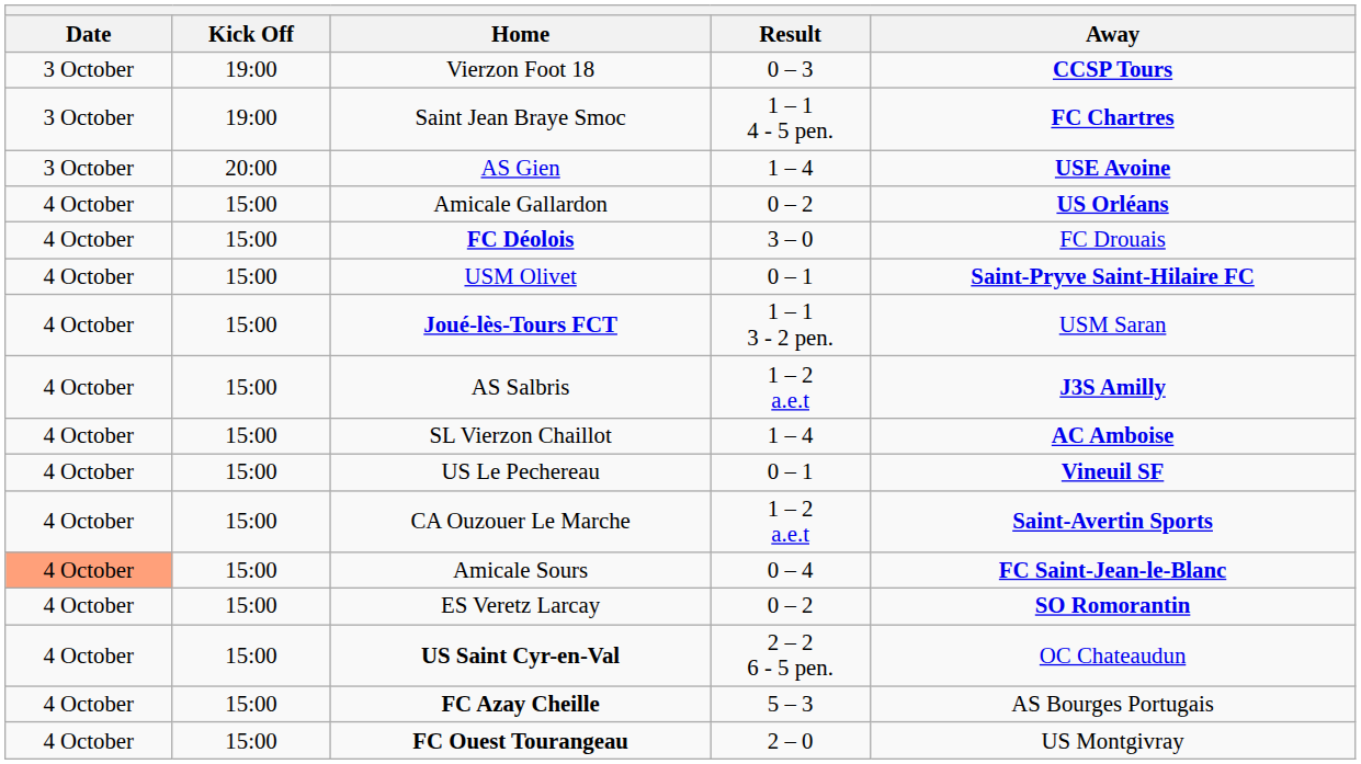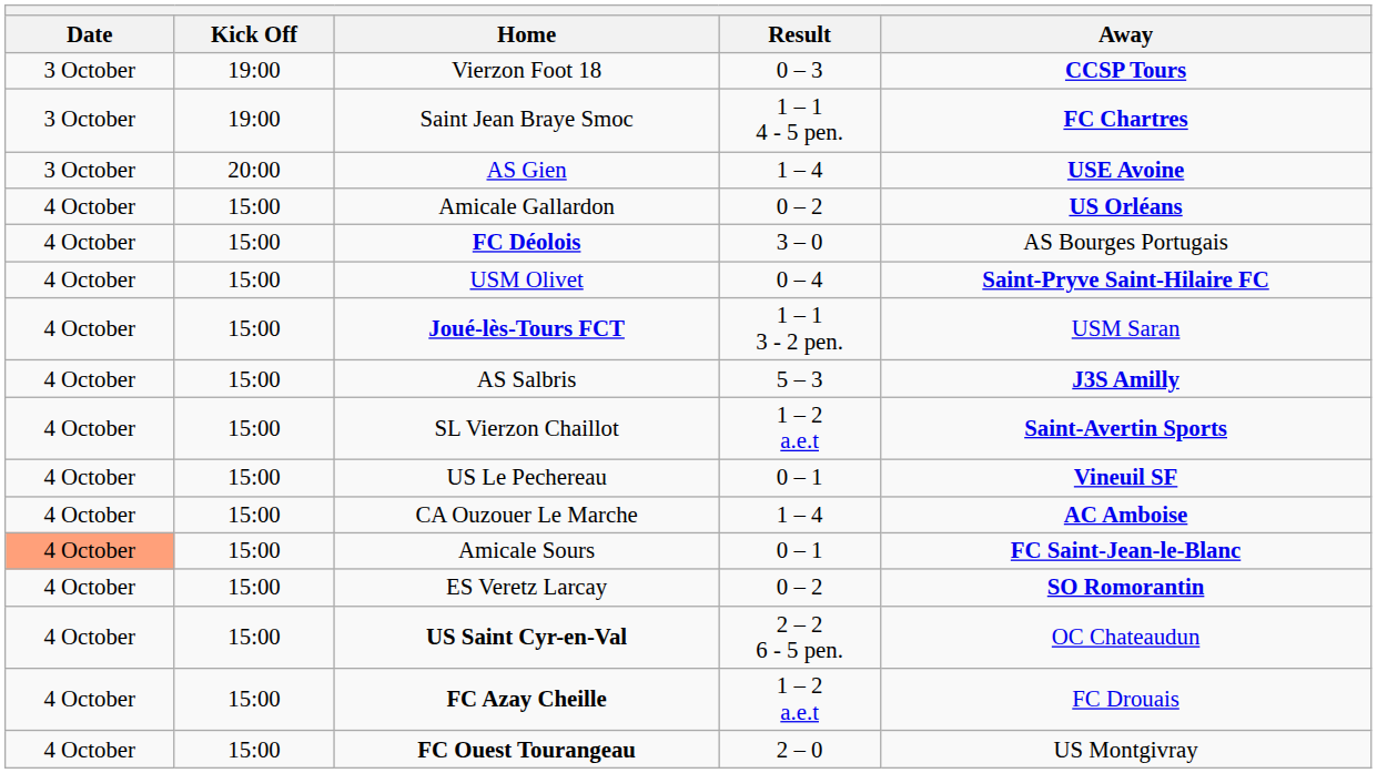 <table class="wikitable collapsible collapsed" style="font-size: 100%; margin:0px;" width="75%">
 <tr>
 <th colspan="7" style="text-align:left;"></th>
 </tr>
 <tr>
 <th><strong>Date</strong></th>
 <th><strong>Kick Off</strong></th>
 <th><strong>Home</strong></th>
 <th><strong>Result</strong></th>
 <th><strong>Away</strong></th>
 </tr>
 <tr>
 <td align=center>3 October</td>
 <td align=center>19:00</td>
 <td align=center>Vierzon Foot 18</td>
 <td align=center>0 – 3</td>
 <td align=center><strong><a href='#'>CCSP Tours</a></strong></td>
 </tr>
 <tr>
 <td align=center>3 October</td>
 <td align=center>19:00</td>
 <td align=center>Saint Jean Braye Smoc</td>
 <td align=center>1 – 1 <br> 4 - 5 pen.</td>
 <td align=center><strong><a href='#'>FC Chartres</a></strong></td>
 </tr>
 <tr>
 <td align=center>3 October</td>
 <td align=center>20:00</td>
 <td align=center><a href='#'>AS Gien</a></td>
 <td align=center>1 – 4</td>
 <td align=center><strong><a href='#'>USE Avoine</a></strong></td>
 </tr>
 <tr>
 <td align=center>4 October</td>
 <td align=center>15:00</td>
 <td align=center>Amicale Gallardon</td>
 <td align=center>0 – 2</td>
 <td align=center><strong><a href='#'>US Orléans</a></strong></td>
 </tr>
 <tr>
 <td align=center>4 October</td>
 <td align=center>15:00</td>
 <td align=center><strong><a href='#'>FC Déolois</a></strong></td>
 <td align=center>3 – 0</td>
-<td align=center><a href='#'>FC Drouais</a></td>
+<td align=center>AS Bourges Portugais</td>
 </tr>
 <tr>
 <td align=center>4 October</td>
 <td align=center>15:00</td>
 <td align=center><a href='#'>USM Olivet</a></td>
-<td align=center>0 – 1</td>
+<td align=center>0 – 4</td>
 <td align=center><strong><a href='#'>Saint-Pryve Saint-Hilaire FC</a></strong></td>
 </tr>
 <tr>
 <td align=center>4 October</td>
 <td align=center>15:00</td>
 <td align=center><strong><a href='#'>Joué-lès-Tours FCT</a></strong></td>
 <td align=center>1 – 1 <br> 3 - 2 pen.</td>
 <td align=center><a href='#'>USM Saran</a></td>
 </tr>
 <tr>
 <td align=center>4 October</td>
 <td align=center>15:00</td>
 <td align=center>AS Salbris</td>
-<td align=center>1 – 2 <br> <a href='#'>a.e.t</a></td>
+<td align=center>5 – 3</td>
 <td align=center><strong><a href='#'>J3S Amilly</a></strong></td>
 </tr>
 <tr>
 <td align=center>4 October</td>
 <td align=center>15:00</td>
 <td align=center>SL Vierzon Chaillot</td>
-<td align=center>1 – 4</td>
-<td align=center><strong><a href='#'>AC Amboise</a></strong></td>
+<td align=center>1 – 2 <br> <a href='#'>a.e.t</a></td>
+<td align=center><strong><a href='#'>Saint-Avertin Sports</a></strong></td>
 </tr>
 <tr>
 <td align=center>4 October</td>
 <td align=center>15:00</td>
 <td align=center>US Le Pechereau</td>
 <td align=center>0 – 1</td>
 <td align=center><strong><a href='#'>Vineuil SF</a></strong></td>
 </tr>
 <tr>
 <td align=center>4 October</td>
 <td align=center>15:00</td>
 <td align=center>CA Ouzouer Le Marche</td>
-<td align=center>1 – 2 <br> <a href='#'>a.e.t</a></td>
-<td align=center><strong><a href='#'>Saint-Avertin Sports</a></strong></td>
+<td align=center>1 – 4</td>
+<td align=center><strong><a href='#'>AC Amboise</a></strong></td>
 </tr>
 <tr>
 <td align=center style="background: lightsalmon;">4 October</td>
 <td align=center>15:00</td>
 <td align=center>Amicale Sours</td>
-<td align=center>0 – 4</td>
+<td align=center>0 – 1</td>
 <td align=center><strong><a href='#'>FC Saint-Jean-le-Blanc</a></strong></td>
 </tr>
 <tr>
 <td align=center>4 October</td>
 <td align=center>15:00</td>
 <td align=center>ES Veretz Larcay</td>
 <td align=center>0 – 2</td>
 <td align=center><strong><a href='#'>SO Romorantin</a></strong></td>
 </tr>
 <tr>
 <td align=center>4 October</td>
 <td align=center>15:00</td>
 <td align=center><strong>US Saint Cyr-en-Val</strong></td>
 <td align=center>2 – 2 <br> 6 - 5 pen.</td>
 <td align=center><a href='#'>OC Chateaudun</a></td>
 </tr>
 <tr>
 <td align=center>4 October</td>
 <td align=center>15:00</td>
 <td align=center><strong>FC Azay Cheille</strong></td>
-<td align=center>5 – 3</td>
-<td align=center>AS Bourges Portugais</td>
+<td align=center>1 – 2 <br> <a href='#'>a.e.t</a></td>
+<td align=center><a href='#'>FC Drouais</a></td>
 </tr>
 <tr>
 <td align=center>4 October</td>
 <td align=center>15:00</td>
 <td align=center><strong>FC Ouest Tourangeau</strong></td>
 <td align=center>2 – 0</td>
 <td align=center>US Montgivray</td>
 </tr>
 </table>
